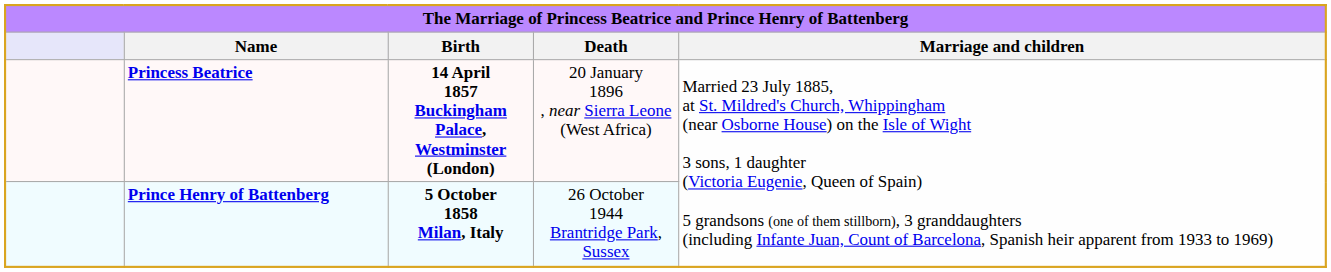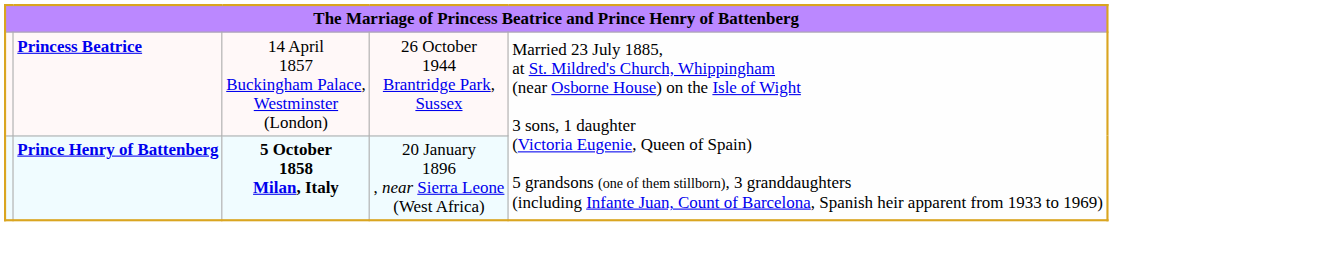 <table class="wikitable" style="border:2px solid goldenrod">
 <tr>
 <td bgcolor=bb88ff align=center colspan="5"><strong>The Marriage of Princess Beatrice and Prince Henry of Battenberg</strong></td>
 </tr>
-<tr bgcolor=lavender>
-<td width="9%"> </td>
-<th width="20%">Name</th>
-<th width="11%">Birth</th>
-<th width="11%">Death</th>
-<th width="50%">Marriage and children</th>
-</tr>
 <tr valign="top" bgcolor=fff8f8>
 <td align=center></td>
 <td><strong><a href='#'>Princess Beatrice</a></strong></td>
-<td align=center><strong>14 April<br>1857<br><a href='#'>Buckingham Palace</a>,<br><a href='#'>Westminster</a><br>(London)</strong></td>
-<td align=center>20 January<br> 1896 <br>, <em>near</em> <a href='#'>Sierra Leone</a><br> (West Africa)</td>
+<td align=center>14 April<br>1857<br><a href='#'>Buckingham Palace</a>,<br><a href='#'>Westminster</a><br>(London)</td>
+<td align=center>26 October<br>1944<br><a href='#'>Brantridge Park</a>,<br><a href='#'>Sussex</a></td>
 <td valign="middle" bgcolor=fefefe rowspan="2">Married 23 July 1885,<br> at <a href='#'>St. Mildred's Church, Whippingham</a><br> (near <a href='#'>Osborne House</a>) on the <a href='#'>Isle of Wight</a><br><br> 3 sons, 1 daughter <br> (<a href='#'>Victoria Eugenie</a>, Queen of Spain)<br><br>5 grandsons <small>(one of them stillborn)</small>, 3 granddaughters<br>(including <a href='#'>Infante Juan, Count of Barcelona</a>, Spanish heir apparent from 1933 to 1969)</td>
 </tr>
 <tr valign="top" bgcolor=f0fcff>
 <td align=center></td>
 <td><strong><a href='#'>Prince Henry of Battenberg</a></strong></td>
 <td align=center><strong>5 October<br> 1858<br><a href='#'>Milan</a>, Italy</strong></td>
-<td align=center>26 October<br>1944<br><a href='#'>Brantridge Park</a>,<br><a href='#'>Sussex</a></td>
+<td align=center>20 January<br> 1896 <br>, <em>near</em> <a href='#'>Sierra Leone</a><br> (West Africa)</td>
 </tr>
 </table>
